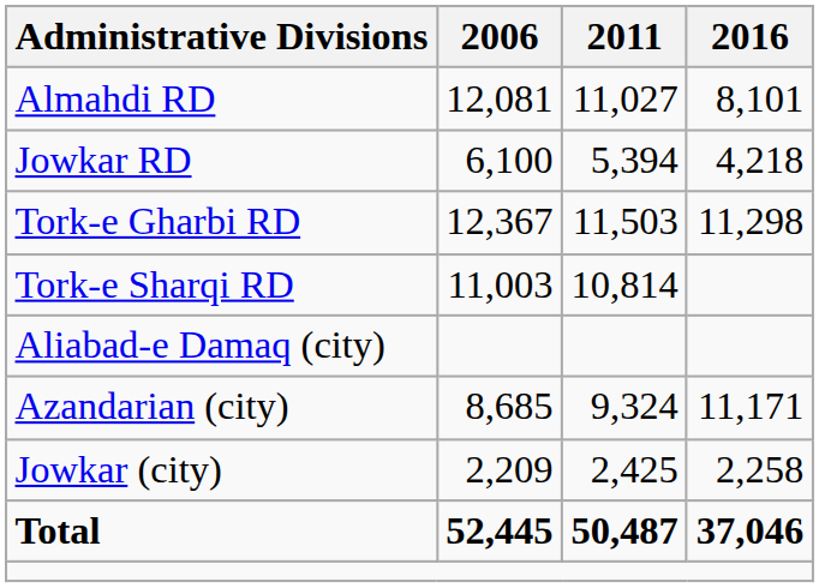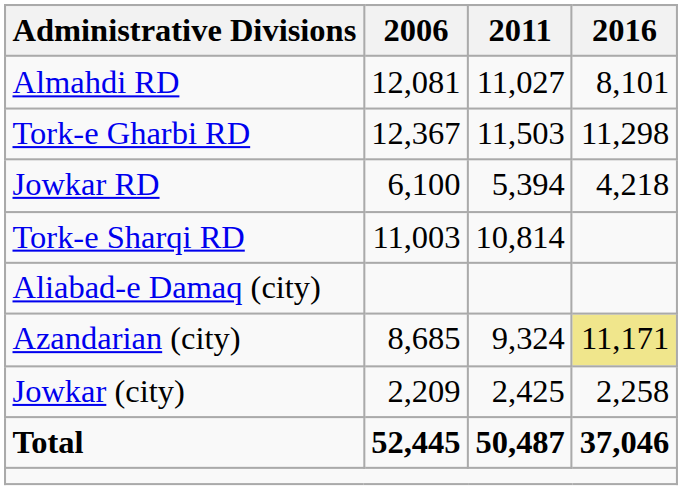 <table class="wikitable">
 <tr>
 <th>Administrative Divisions</th>
 <th>2006</th>
 <th>2011</th>
 <th>2016</th>
 </tr>
 <tr>
 <td><a href='#'>Almahdi RD</a></td>
 <td style="text-align: right;">12,081</td>
 <td style="text-align: right;">11,027</td>
 <td style="text-align: right;">8,101</td>
 </tr>
 <tr>
+<td><a href='#'>Tork-e Gharbi RD</a></td>
+<td style="text-align: right;">12,367</td>
+<td style="text-align: right;">11,503</td>
+<td style="text-align: right;">11,298</td>
+</tr>
+<tr>
 <td><a href='#'>Jowkar RD</a></td>
 <td style="text-align: right;">6,100</td>
 <td style="text-align: right;">5,394</td>
 <td style="text-align: right;">4,218</td>
-</tr>
-<tr>
-<td><a href='#'>Tork-e Gharbi RD</a></td>
-<td style="text-align: right;">12,367</td>
-<td style="text-align: right;">11,503</td>
-<td style="text-align: right;">11,298</td>
 </tr>
 <tr>
 <td><a href='#'>Tork-e Sharqi RD</a></td>
 <td style="text-align: right;">11,003</td>
 <td style="text-align: right;">10,814</td>
 <td style="text-align: right;"></td>
 </tr>
 <tr>
 <td><a href='#'>Aliabad-e Damaq</a> (city)</td>
 <td style="text-align: right;"></td>
 <td style="text-align: right;"></td>
 <td style="text-align: right;"></td>
 </tr>
 <tr>
 <td><a href='#'>Azandarian</a> (city)</td>
 <td style="text-align: right;">8,685</td>
 <td style="text-align: right;">9,324</td>
-<td style="text-align: right;">11,171</td>
+<td style="background: khaki; text-align: right;">11,171</td>
 </tr>
 <tr>
 <td><a href='#'>Jowkar</a> (city)</td>
 <td style="text-align: right;">2,209</td>
 <td style="text-align: right;">2,425</td>
 <td style="text-align: right;">2,258</td>
 </tr>
 <tr>
 <td><strong>Total</strong></td>
 <td style="text-align: right;"><strong>52,445</strong></td>
 <td style="text-align: right;"><strong>50,487</strong></td>
 <td style="text-align: right;"><strong>37,046</strong></td>
 </tr>
 <tr>
 <td colspan=4></td>
 </tr>
 </table>
